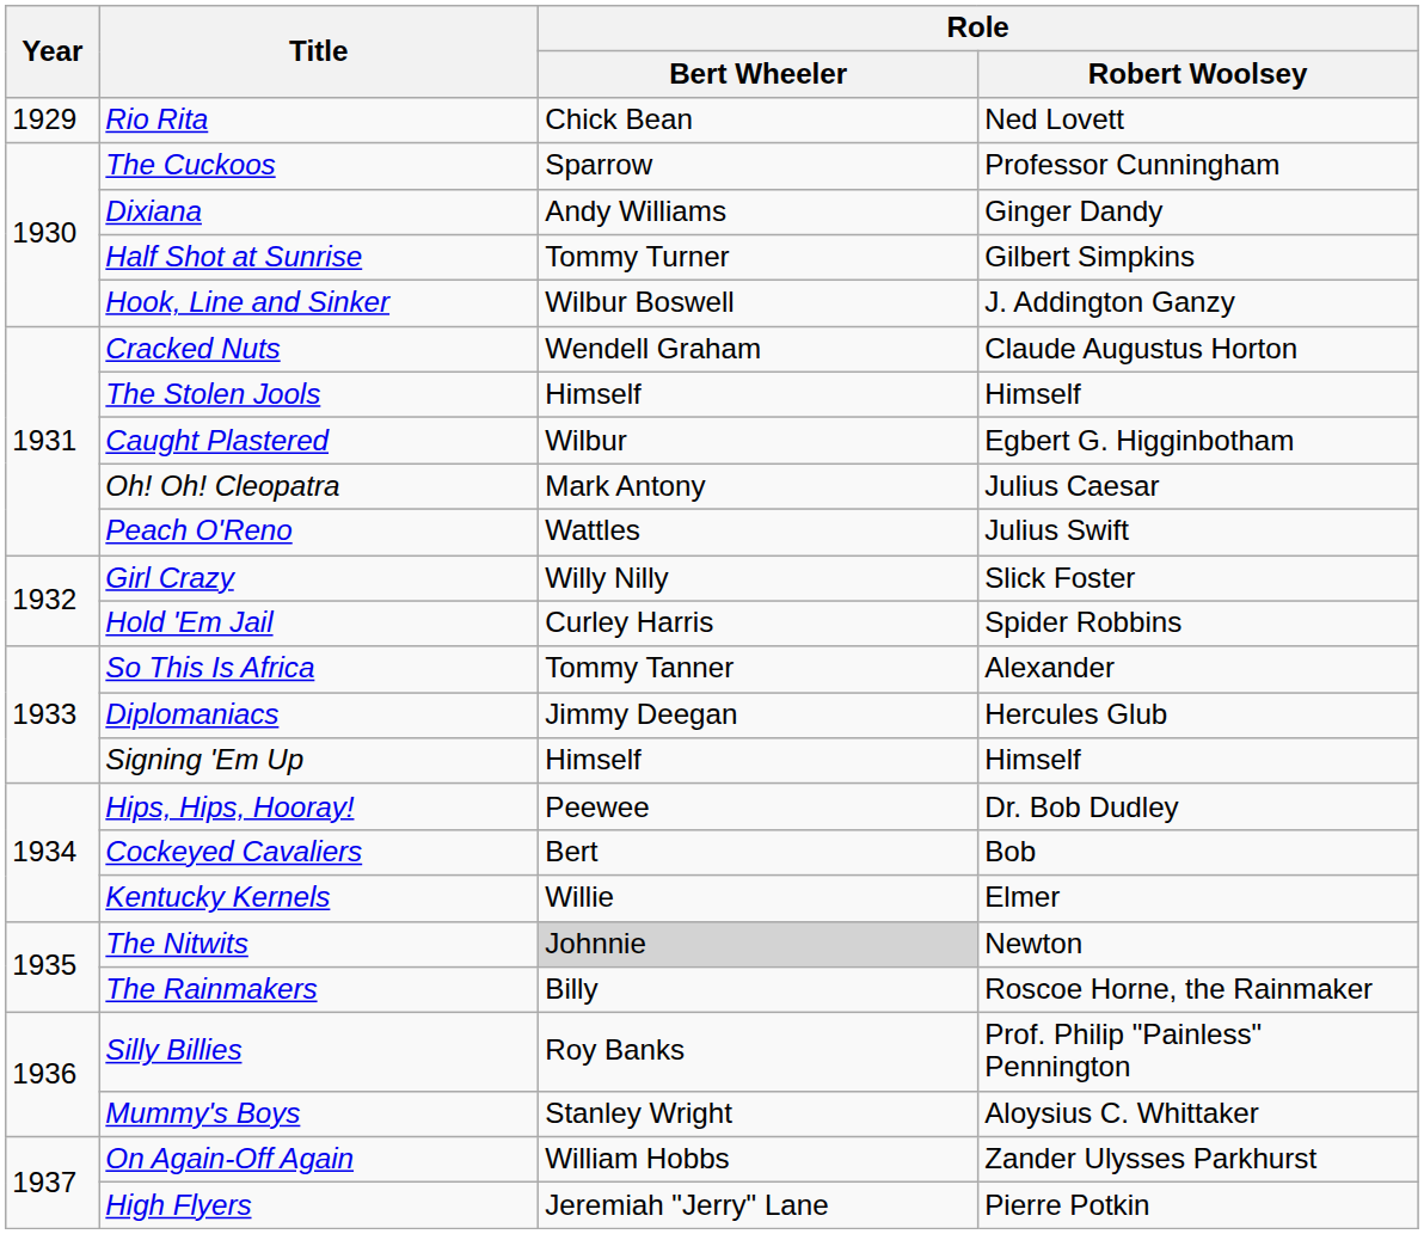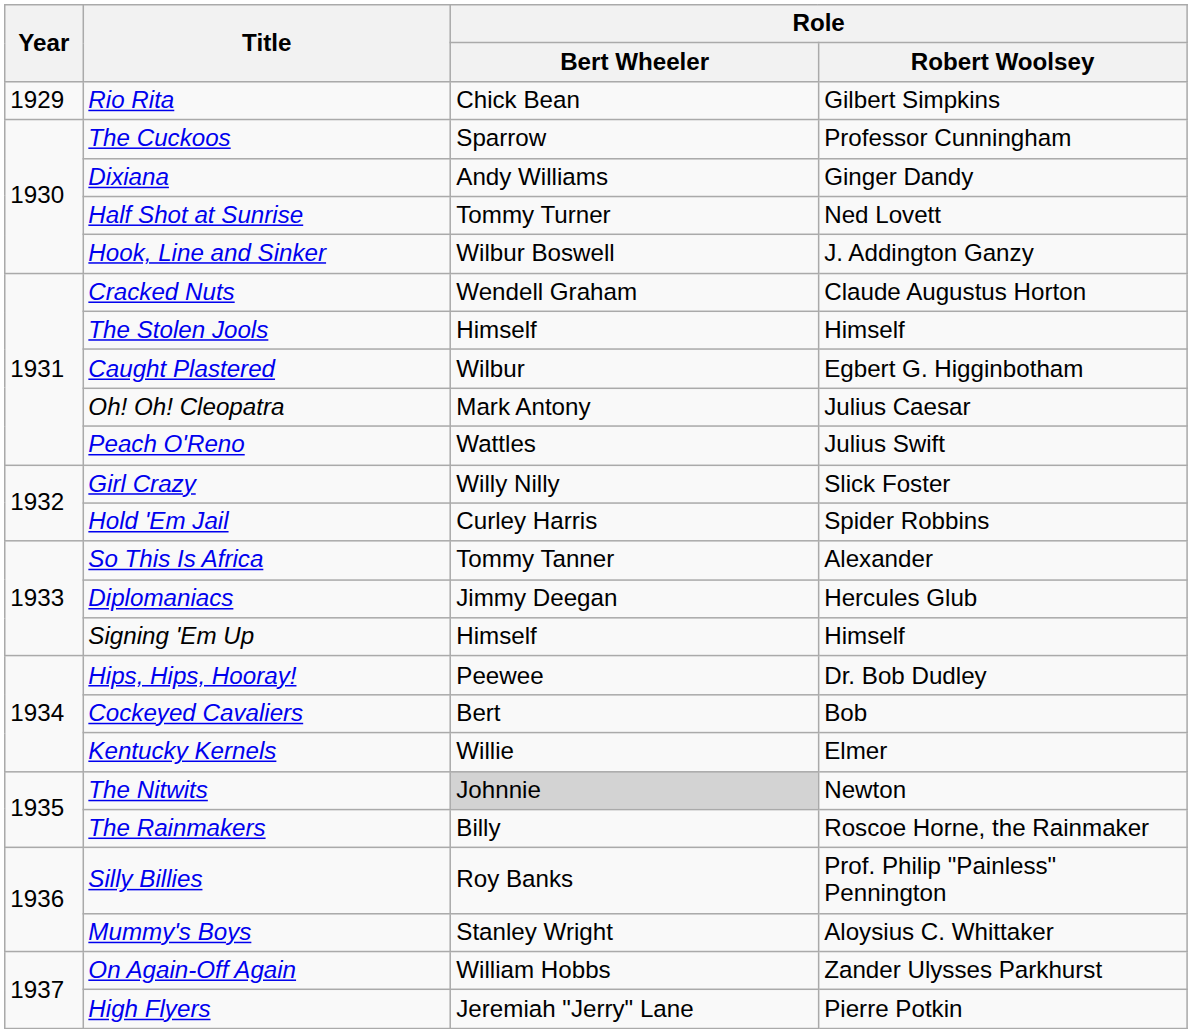 <table class=wikitable width=62%>
 <tr>
 <th width=2% rowspan=2>Year</th>
 <th width=20% rowspan=2>Title</th>
 <th colspan=2>Role</th>
 </tr>
 <tr>
 <th width=20%>Bert Wheeler</th>
 <th width=20%>Robert Woolsey</th>
 </tr>
 <tr>
 <td>1929</td>
 <td><em><a href='#'>Rio Rita</a></em></td>
 <td>Chick Bean</td>
-<td>Ned Lovett</td>
+<td>Gilbert Simpkins</td>
 </tr>
 <tr>
 <td rowspan=4>1930</td>
 <td><em><a href='#'>The Cuckoos</a></em></td>
 <td>Sparrow</td>
 <td>Professor Cunningham</td>
 </tr>
 <tr>
 <td><em><a href='#'>Dixiana</a></em></td>
 <td>Andy Williams</td>
 <td>Ginger Dandy</td>
 </tr>
 <tr>
 <td><em><a href='#'>Half Shot at Sunrise</a></em></td>
 <td>Tommy Turner</td>
-<td>Gilbert Simpkins</td>
+<td>Ned Lovett</td>
 </tr>
 <tr>
 <td><em><a href='#'>Hook, Line and Sinker</a></em></td>
 <td>Wilbur Boswell</td>
 <td>J. Addington Ganzy</td>
 </tr>
 <tr>
 <td rowspan=5>1931</td>
 <td><em><a href='#'>Cracked Nuts</a></em></td>
 <td>Wendell Graham</td>
 <td>Claude Augustus Horton</td>
 </tr>
 <tr>
 <td><em><a href='#'>The Stolen Jools</a></em> </td>
 <td>Himself</td>
 <td>Himself</td>
 </tr>
 <tr>
 <td><em><a href='#'>Caught Plastered</a></em></td>
 <td>Wilbur</td>
 <td>Egbert G. Higginbotham</td>
 </tr>
 <tr>
 <td><em>Oh! Oh! Cleopatra</em> </td>
 <td>Mark Antony</td>
 <td>Julius Caesar</td>
 </tr>
 <tr>
 <td><em><a href='#'>Peach O'Reno</a></em></td>
 <td>Wattles</td>
 <td>Julius Swift</td>
 </tr>
 <tr>
 <td rowspan=2>1932</td>
 <td><em><a href='#'>Girl Crazy</a></em></td>
 <td>Willy Nilly</td>
 <td>Slick Foster</td>
 </tr>
 <tr>
 <td><em><a href='#'>Hold 'Em Jail</a></em></td>
 <td>Curley Harris</td>
 <td>Spider Robbins</td>
 </tr>
 <tr>
 <td rowspan=3>1933</td>
 <td><em><a href='#'>So This Is Africa</a></em></td>
 <td>Tommy Tanner</td>
 <td>Alexander</td>
 </tr>
 <tr>
 <td><em><a href='#'>Diplomaniacs</a></em></td>
 <td>Jimmy Deegan</td>
 <td>Hercules Glub</td>
 </tr>
 <tr>
 <td><em>Signing 'Em Up</em> </td>
 <td>Himself</td>
 <td>Himself</td>
 </tr>
 <tr>
 <td rowspan=3>1934</td>
 <td><em><a href='#'>Hips, Hips, Hooray!</a></em></td>
 <td>Peewee</td>
 <td>Dr. Bob Dudley</td>
 </tr>
 <tr>
 <td><em><a href='#'>Cockeyed Cavaliers</a></em></td>
 <td>Bert</td>
 <td>Bob</td>
 </tr>
 <tr>
 <td><em><a href='#'>Kentucky Kernels</a></em></td>
 <td>Willie</td>
 <td>Elmer</td>
 </tr>
 <tr>
 <td rowspan=2>1935</td>
 <td><em><a href='#'>The Nitwits</a></em></td>
 <td style="background: lightgrey;">Johnnie</td>
 <td>Newton</td>
 </tr>
 <tr>
 <td><em><a href='#'>The Rainmakers</a></em></td>
 <td>Billy</td>
 <td>Roscoe Horne, the Rainmaker</td>
 </tr>
 <tr>
 <td rowspan=2>1936</td>
 <td><em><a href='#'>Silly Billies</a></em></td>
 <td>Roy Banks</td>
 <td>Prof. Philip "Painless" Pennington</td>
 </tr>
 <tr>
 <td><em><a href='#'>Mummy's Boys</a></em></td>
 <td>Stanley Wright</td>
 <td>Aloysius C. Whittaker</td>
 </tr>
 <tr>
 <td rowspan=2>1937</td>
 <td><em><a href='#'>On Again-Off Again</a></em></td>
 <td>William Hobbs</td>
 <td>Zander Ulysses Parkhurst</td>
 </tr>
 <tr>
 <td><em><a href='#'>High Flyers</a></em></td>
 <td>Jeremiah "Jerry" Lane</td>
 <td>Pierre Potkin</td>
 </tr>
 </table>
